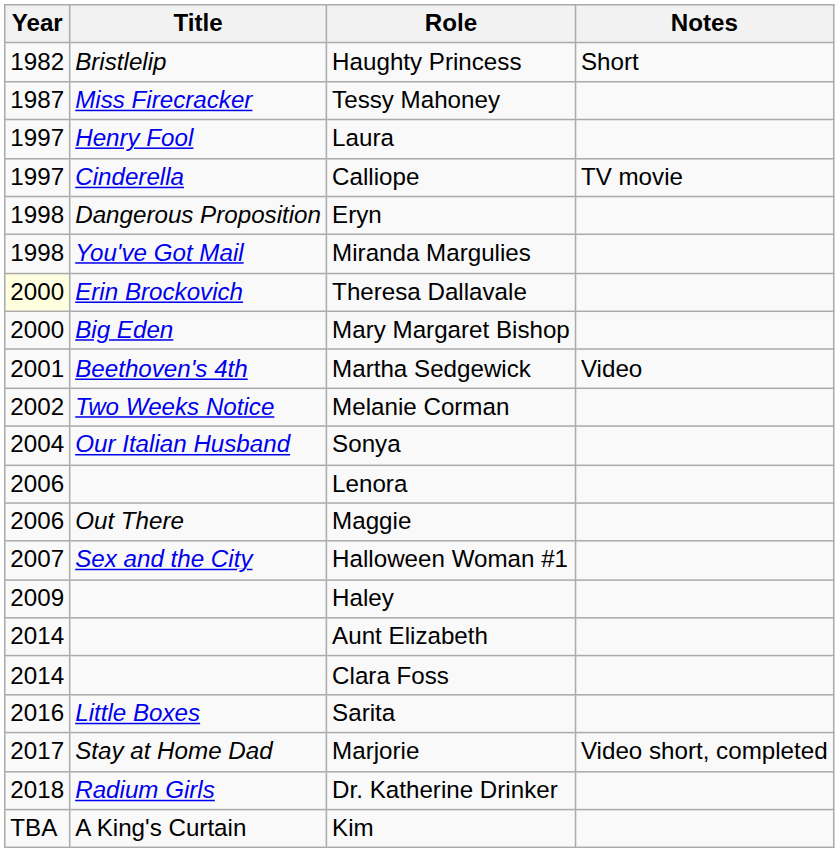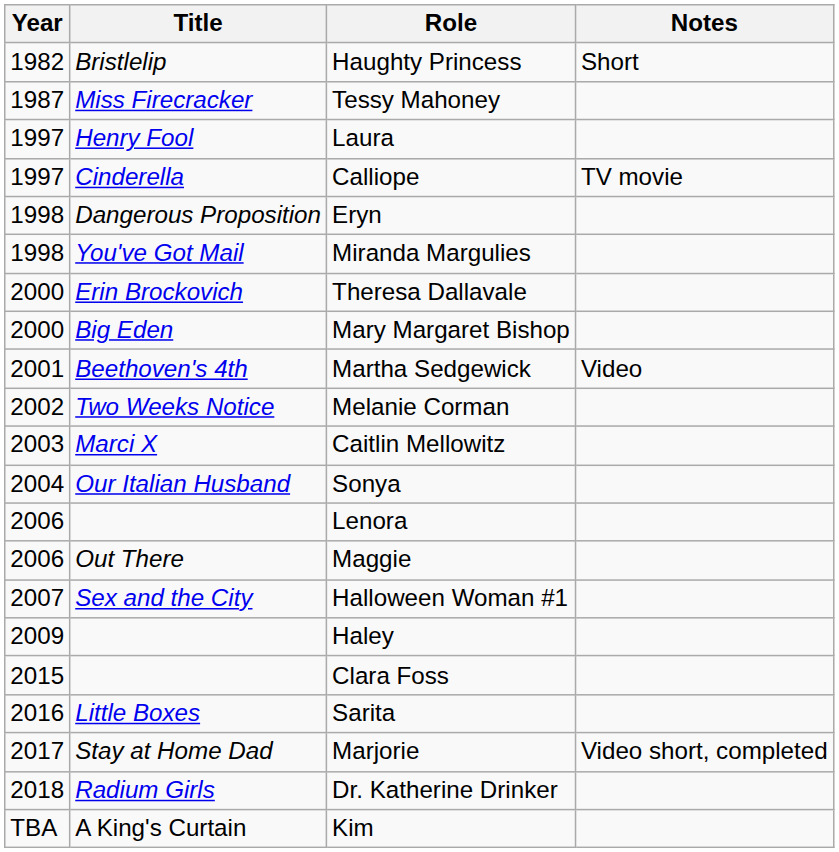 <table class="wikitable sortable">
 <tr>
 <th>Year</th>
 <th>Title</th>
 <th>Role</th>
 <th class="unsortable">Notes</th>
 </tr>
 <tr>
 <td>1982</td>
 <td><em>Bristlelip</em></td>
 <td>Haughty Princess</td>
 <td>Short</td>
 </tr>
 <tr>
 <td>1987</td>
 <td><em><a href='#'>Miss Firecracker</a></em></td>
 <td>Tessy Mahoney</td>
 <td></td>
 </tr>
 <tr>
 <td>1997</td>
 <td><em><a href='#'>Henry Fool</a></em></td>
 <td>Laura</td>
 <td></td>
 </tr>
 <tr>
 <td>1997</td>
 <td><em><a href='#'>Cinderella</a></em></td>
 <td>Calliope</td>
 <td>TV movie</td>
 </tr>
 <tr>
 <td>1998</td>
 <td><em>Dangerous Proposition</em></td>
 <td>Eryn</td>
 <td></td>
 </tr>
 <tr>
 <td>1998</td>
 <td><em><a href='#'>You've Got Mail</a></em></td>
 <td>Miranda Margulies</td>
 <td></td>
 </tr>
 <tr>
-<td style="background: lightyellow;">2000</td>
+<td>2000</td>
 <td><em><a href='#'>Erin Brockovich</a></em></td>
 <td>Theresa Dallavale</td>
 <td></td>
 </tr>
 <tr>
 <td>2000</td>
 <td><em><a href='#'>Big Eden</a></em></td>
 <td>Mary Margaret Bishop</td>
 <td></td>
 </tr>
 <tr>
 <td>2001</td>
 <td><em><a href='#'>Beethoven's 4th</a></em></td>
 <td>Martha Sedgewick</td>
 <td>Video</td>
 </tr>
 <tr>
 <td>2002</td>
 <td><em><a href='#'>Two Weeks Notice</a></em></td>
 <td>Melanie Corman</td>
+<td></td>
+</tr>
+<tr>
+<td>2003</td>
+<td><em><a href='#'>Marci X</a></em></td>
+<td>Caitlin Mellowitz</td>
 <td></td>
 </tr>
 <tr>
 <td>2004</td>
 <td><em><a href='#'>Our Italian Husband</a></em></td>
 <td>Sonya</td>
 <td></td>
 </tr>
 <tr>
 <td>2006</td>
 <td><em></em></td>
 <td>Lenora</td>
 <td></td>
 </tr>
 <tr>
 <td>2006</td>
 <td><em>Out There</em></td>
 <td>Maggie</td>
 <td></td>
 </tr>
 <tr>
 <td>2007</td>
 <td><em><a href='#'>Sex and the City</a></em></td>
 <td>Halloween Woman #1</td>
 <td></td>
 </tr>
 <tr>
 <td>2009</td>
 <td><em></em></td>
 <td>Haley</td>
 <td></td>
 </tr>
 <tr>
-<td>2014</td>
-<td><em></em></td>
-<td>Aunt Elizabeth</td>
-<td></td>
-</tr>
-<tr>
-<td>2014</td>
+<td>2015</td>
 <td><em></em></td>
 <td>Clara Foss</td>
 <td></td>
 </tr>
 <tr>
 <td>2016</td>
 <td><em><a href='#'>Little Boxes</a></em></td>
 <td>Sarita</td>
 <td></td>
 </tr>
 <tr>
 <td>2017</td>
 <td><em>Stay at Home Dad</em></td>
 <td>Marjorie</td>
 <td>Video short, completed</td>
 </tr>
 <tr>
 <td>2018</td>
 <td><em><a href='#'>Radium Girls</a></em></td>
 <td>Dr. Katherine Drinker</td>
 <td></td>
 </tr>
 <tr>
 <td>TBA</td>
 <td>A King's Curtain</td>
 <td>Kim</td>
 <td></td>
 </tr>
 </table>
